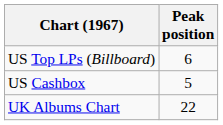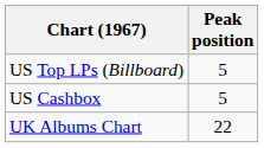 <table class="wikitable">
 <tr>
 <th>Chart (1967)</th>
 <th>Peak<br>position</th>
 </tr>
 <tr>
 <td>US <a href='#'>Top LPs</a> (<em>Billboard</em>)</td>
-<td align="center">6</td>
+<td align="center">5</td>
 </tr>
 <tr>
 <td>US <a href='#'>Cashbox</a></td>
 <td align="center">5</td>
 </tr>
 <tr>
 <td><a href='#'>UK Albums Chart</a></td>
 <td align="center">22</td>
 </tr>
 </table>
